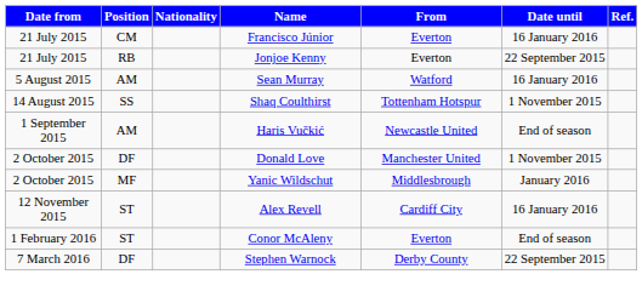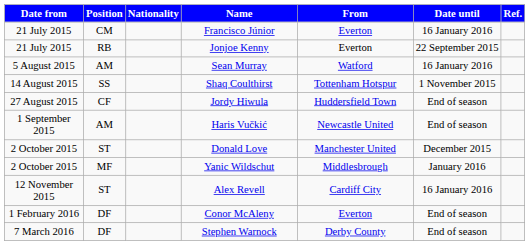 <table class="wikitable"  style="text-align:center; font-size:90%; ">
 <tr>
 <th style="background:#0000FF; color:#FFFFFF; width:100px;">Date from</th>
 <th style="background:#0000FF; color:#FFFFFF; width:50px;">Position</th>
 <th style="background:#0000FF; color:#FFFFFF; width:50px;">Nationality</th>
 <th style="background:#0000FF; color:#FFFFFF; width:150px;">Name</th>
 <th style="background:#0000FF; color:#FFFFFF; width:150px;">From</th>
 <th style="background:#0000FF; color:#FFFFFF; width:125x;">Date until</th>
 <th style="background:#0000FF; color:#FFFFFF; width:25px;">Ref.</th>
 </tr>
 <tr>
 <td>21 July 2015</td>
 <td>CM</td>
 <td></td>
 <td><a href='#'>Francisco Júnior</a></td>
 <td><a href='#'>Everton</a></td>
 <td>16 January 2016</td>
 <td></td>
 </tr>
 <tr>
 <td>21 July 2015</td>
 <td>RB</td>
 <td></td>
 <td><a href='#'>Jonjoe Kenny</a></td>
 <td>Everton</td>
 <td>22 September 2015</td>
 <td></td>
 </tr>
 <tr>
 <td>5 August 2015</td>
 <td>AM</td>
 <td></td>
 <td><a href='#'>Sean Murray</a></td>
 <td><a href='#'>Watford</a></td>
 <td>16 January 2016</td>
 <td></td>
 </tr>
 <tr>
 <td>14 August 2015</td>
 <td>SS</td>
 <td></td>
 <td><a href='#'>Shaq Coulthirst</a></td>
 <td><a href='#'>Tottenham Hotspur</a></td>
 <td>1 November 2015</td>
 <td></td>
 </tr>
 <tr>
+<td>27 August 2015</td>
+<td>CF</td>
+<td></td>
+<td><a href='#'>Jordy Hiwula</a></td>
+<td><a href='#'>Huddersfield Town</a></td>
+<td>End of season</td>
+<td></td>
+</tr>
+<tr>
 <td>1 September 2015</td>
 <td>AM</td>
 <td></td>
 <td><a href='#'>Haris Vučkić</a></td>
 <td><a href='#'>Newcastle United</a></td>
 <td>End of season</td>
 <td></td>
 </tr>
 <tr>
 <td>2 October 2015</td>
-<td>DF</td>
+<td>ST</td>
 <td></td>
 <td><a href='#'>Donald Love</a></td>
 <td><a href='#'>Manchester United</a></td>
-<td>1 November 2015</td>
+<td>December 2015</td>
 <td></td>
 </tr>
 <tr>
 <td>2 October 2015</td>
 <td>MF</td>
 <td></td>
 <td><a href='#'>Yanic Wildschut</a></td>
 <td><a href='#'>Middlesbrough</a></td>
 <td>January 2016</td>
 <td></td>
 </tr>
 <tr>
 <td>12 November 2015</td>
 <td>ST</td>
 <td></td>
 <td><a href='#'>Alex Revell</a></td>
 <td><a href='#'>Cardiff City</a></td>
 <td>16 January 2016</td>
 <td></td>
 </tr>
 <tr>
 <td>1 February 2016</td>
-<td>ST</td>
+<td>DF</td>
 <td></td>
 <td><a href='#'>Conor McAleny</a></td>
 <td><a href='#'>Everton</a></td>
 <td>End of season</td>
 <td></td>
 </tr>
 <tr>
 <td>7 March 2016</td>
 <td>DF</td>
 <td></td>
 <td><a href='#'>Stephen Warnock</a></td>
 <td><a href='#'>Derby County</a></td>
-<td>22 September 2015</td>
+<td>End of season</td>
 <td></td>
 </tr>
 </table>
